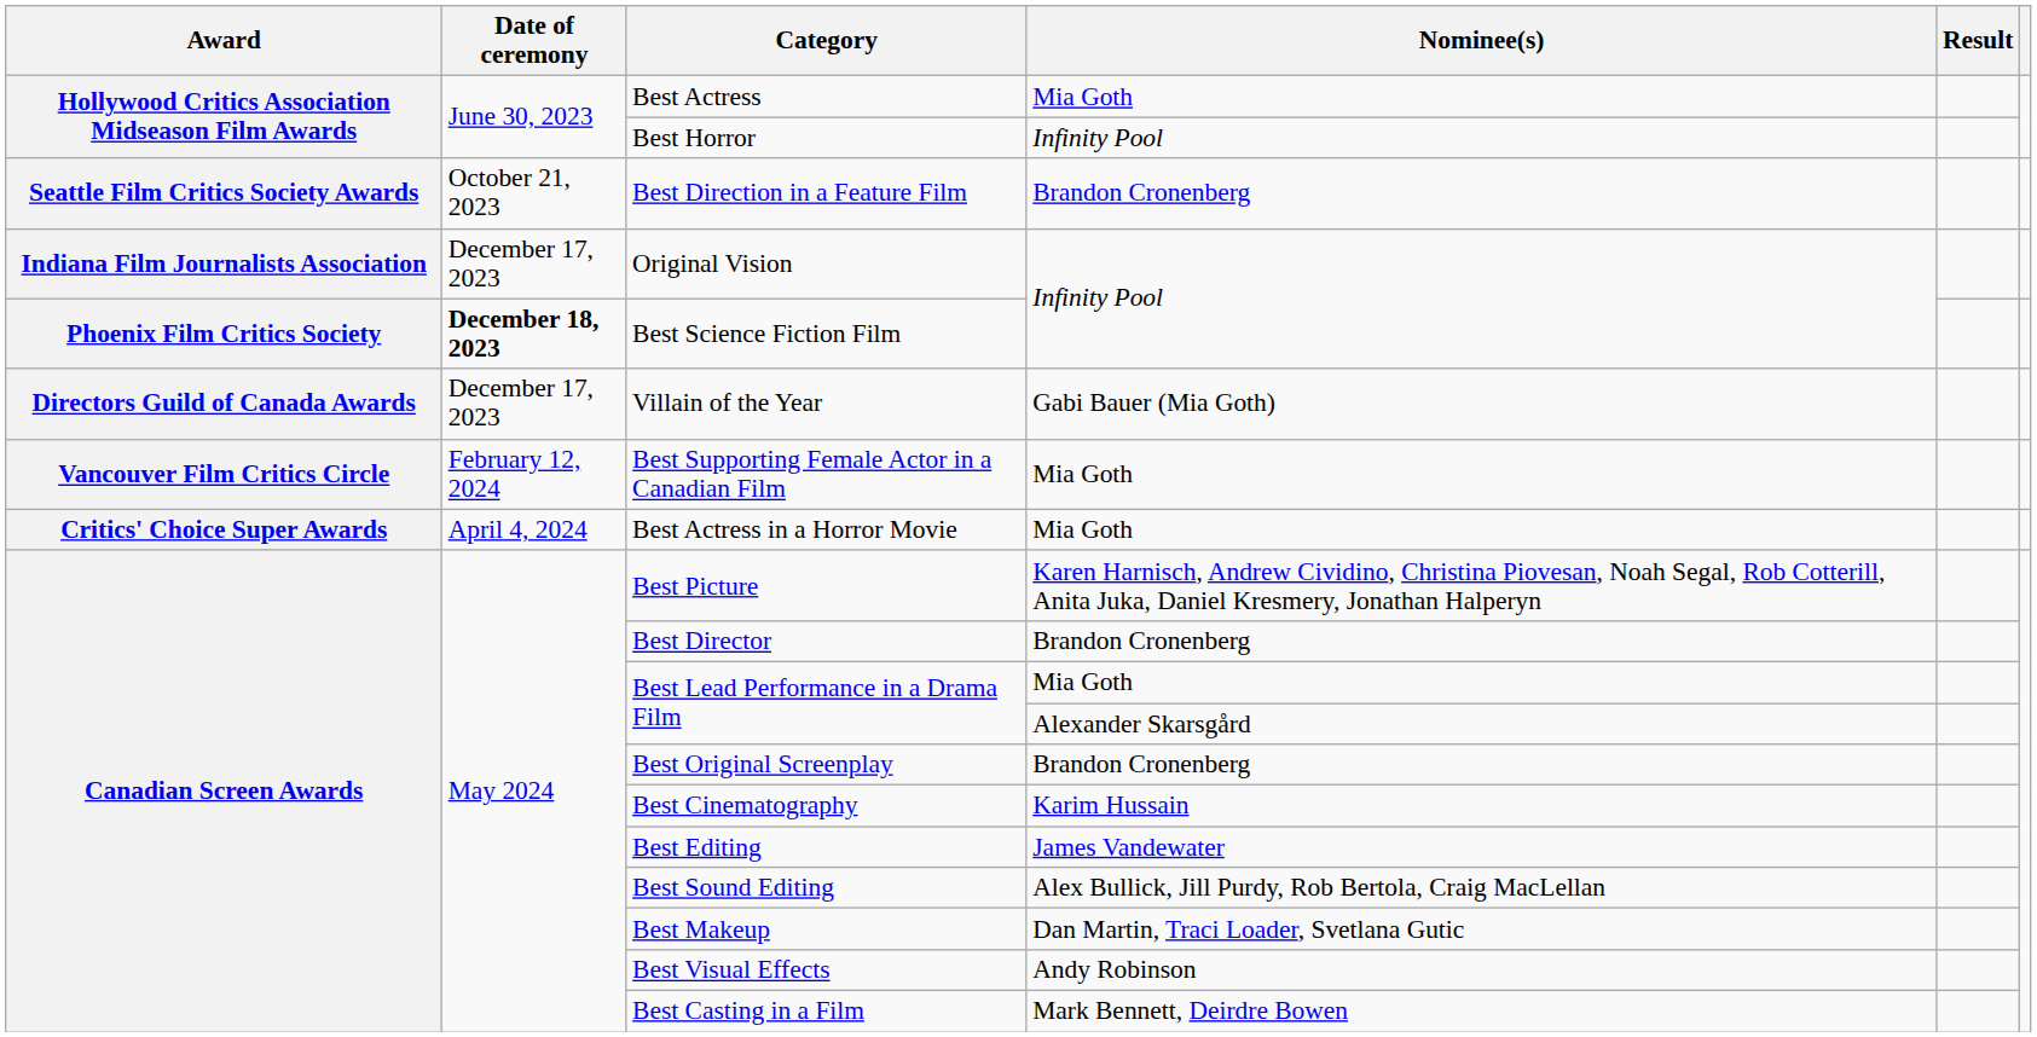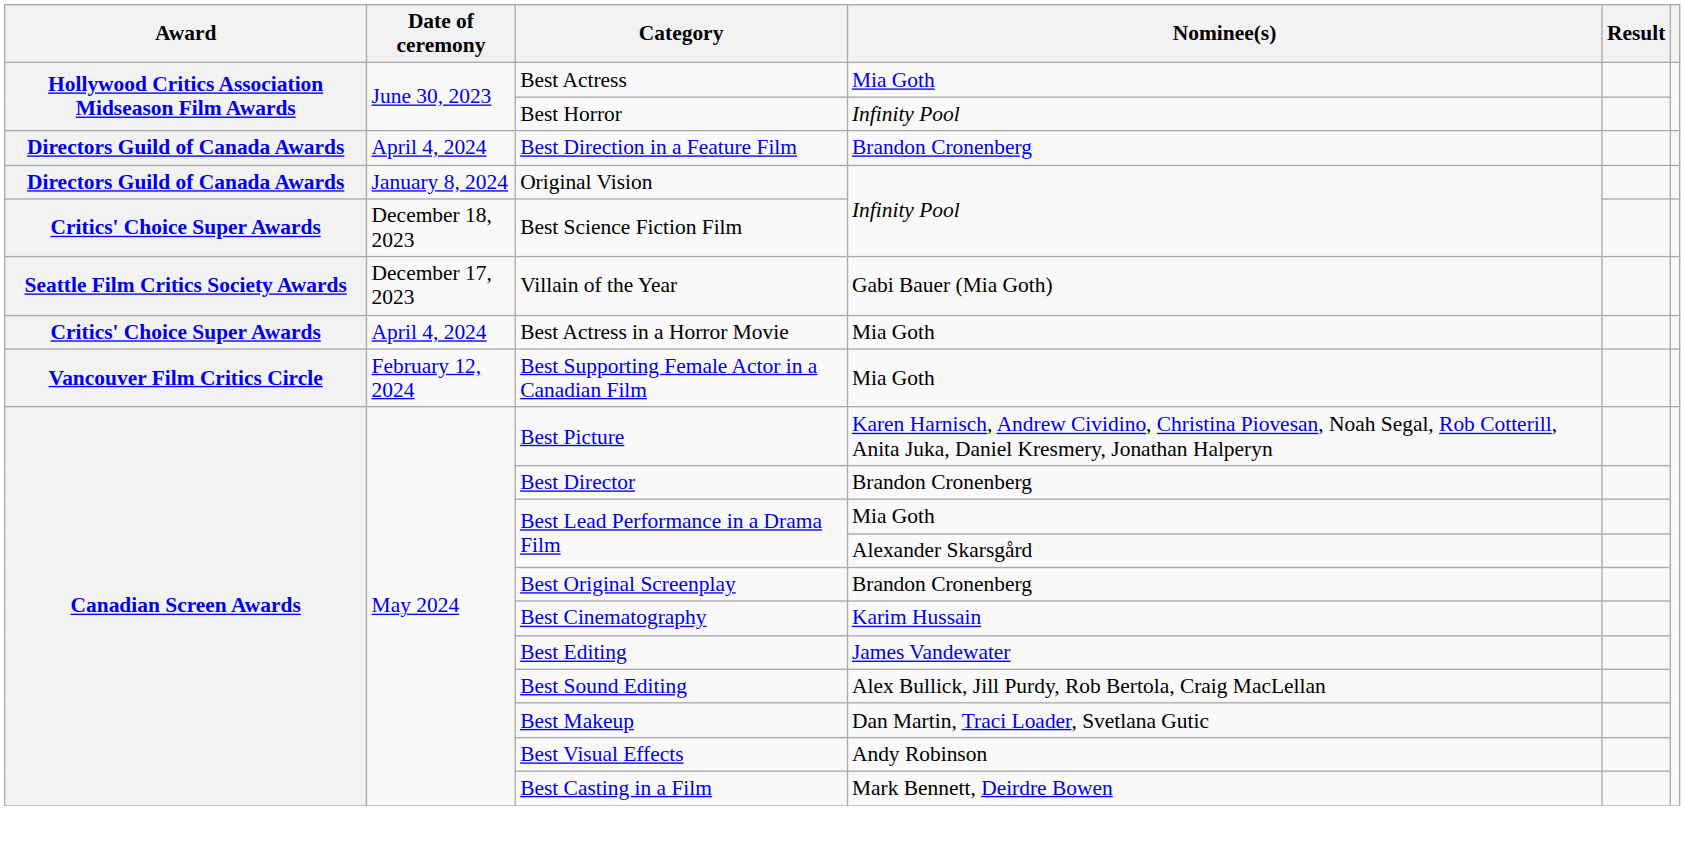 <table class="wikitable sortable plainrowheaders" style="width: 99%">
 <tr>
 <th scope="col">Award</th>
 <th scope="col">Date of ceremony</th>
 <th scope="col">Category</th>
 <th scope="col">Nominee(s)</th>
 <th scope="col">Result</th>
 <th scope="col" class="unsortable"></th>
 </tr>
 <tr>
 <th scope="row" rowspan="2"><a href='#'>Hollywood Critics Association Midseason Film Awards</a></th>
 <td rowspan="2"><a href='#'>June 30, 2023</a></td>
 <td>Best Actress</td>
 <td><a href='#'>Mia Goth</a></td>
 <td></td>
 <td rowspan="2" align="center"></td>
 </tr>
 <tr>
 <td>Best Horror</td>
 <td><em>Infinity Pool</em></td>
 <td></td>
 </tr>
 <tr>
-<th scope="row"><a href='#'>Seattle Film Critics Society Awards</a></th>
-<td>October 21, 2023</td>
+<th scope="row"><a href='#'>Directors Guild of Canada Awards</a></th>
+<td><a href='#'>April 4, 2024</a></td>
 <td><a href='#'>Best Direction in a Feature Film</a></td>
 <td><a href='#'>Brandon Cronenberg</a></td>
 <td></td>
 <td align="center"></td>
 </tr>
 <tr>
-<th scope="row"><a href='#'>Indiana Film Journalists Association</a></th>
-<td>December 17, 2023</td>
+<th scope="row"><a href='#'>Directors Guild of Canada Awards</a></th>
+<td><a href='#'>January 8, 2024</a></td>
 <td>Original Vision</td>
 <td rowspan="2"><em>Infinity Pool</em></td>
 <td></td>
 <td align="center"><br></td>
 </tr>
 <tr>
-<th scope="row"><a href='#'>Phoenix Film Critics Society</a></th>
-<td><strong>December 18, 2023</strong></td>
+<th scope="row"><a href='#'>Critics' Choice Super Awards</a></th>
+<td>December 18, 2023</td>
 <td>Best Science Fiction Film</td>
 <td></td>
 <td align="center"></td>
 </tr>
 <tr>
-<th scope="row"><a href='#'>Directors Guild of Canada Awards</a></th>
+<th scope="row"><a href='#'>Seattle Film Critics Society Awards</a></th>
 <td>December 17, 2023</td>
 <td>Villain of the Year</td>
 <td>Gabi Bauer (Mia Goth)</td>
-<td></td>
-<td align="center"></td>
-</tr>
-<tr>
-<th scope="row"><a href='#'>Vancouver Film Critics Circle</a></th>
-<td><a href='#'>February 12, 2024</a></td>
-<td><a href='#'>Best Supporting Female Actor in a Canadian Film</a></td>
-<td>Mia Goth</td>
 <td></td>
 <td align="center"></td>
 </tr>
 <tr>
 <th scope="row"><a href='#'>Critics' Choice Super Awards</a></th>
 <td><a href='#'>April 4, 2024</a></td>
 <td>Best Actress in a Horror Movie</td>
 <td>Mia Goth</td>
 <td></td>
 <td style="text-align:center;"></td>
+</tr>
+<tr>
+<th scope="row"><a href='#'>Vancouver Film Critics Circle</a></th>
+<td><a href='#'>February 12, 2024</a></td>
+<td><a href='#'>Best Supporting Female Actor in a Canadian Film</a></td>
+<td>Mia Goth</td>
+<td></td>
+<td align="center"></td>
 </tr>
 <tr>
 <th scope="row" rowspan=11><a href='#'>Canadian Screen Awards</a></th>
 <td rowspan=11><a href='#'>May 2024</a></td>
 <td><a href='#'>Best Picture</a></td>
 <td><a href='#'>Karen Harnisch</a>, <a href='#'>Andrew Cividino</a>, <a href='#'>Christina Piovesan</a>, Noah Segal, <a href='#'>Rob Cotterill</a>, Anita Juka, Daniel Kresmery, Jonathan Halperyn</td>
 <td></td>
 <td align=center rowspan=11></td>
 </tr>
 <tr>
 <td><a href='#'>Best Director</a></td>
 <td>Brandon Cronenberg</td>
 <td></td>
 </tr>
 <tr>
 <td rowspan=2><a href='#'>Best Lead Performance in a Drama Film</a></td>
 <td>Mia Goth</td>
 <td></td>
 </tr>
 <tr>
 <td>Alexander Skarsgård</td>
 <td></td>
 </tr>
 <tr>
 <td><a href='#'>Best Original Screenplay</a></td>
 <td>Brandon Cronenberg</td>
 <td></td>
 </tr>
 <tr>
 <td><a href='#'>Best Cinematography</a></td>
 <td><a href='#'>Karim Hussain</a></td>
 <td></td>
 </tr>
 <tr>
 <td><a href='#'>Best Editing</a></td>
 <td><a href='#'>James Vandewater</a></td>
 <td></td>
 </tr>
 <tr>
 <td><a href='#'>Best Sound Editing</a></td>
 <td>Alex Bullick, Jill Purdy, Rob Bertola, Craig MacLellan</td>
 <td></td>
 </tr>
 <tr>
 <td><a href='#'>Best Makeup</a></td>
 <td>Dan Martin, <a href='#'>Traci Loader</a>, Svetlana Gutic</td>
 <td></td>
 </tr>
 <tr>
 <td><a href='#'>Best Visual Effects</a></td>
 <td>Andy Robinson</td>
 <td></td>
 </tr>
 <tr>
 <td><a href='#'>Best Casting in a Film</a></td>
 <td>Mark Bennett, <a href='#'>Deirdre Bowen</a></td>
 <td></td>
 </tr>
 </table>
